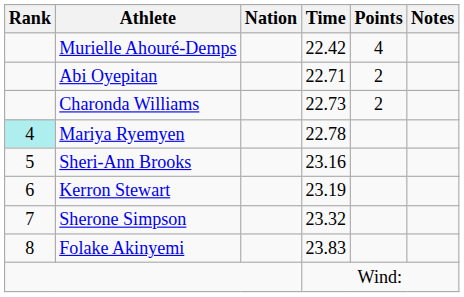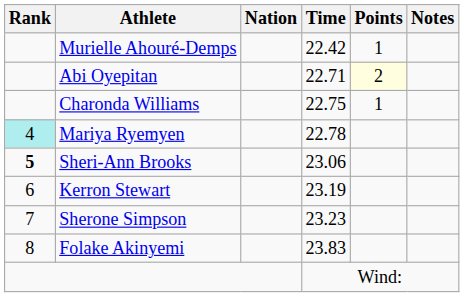 <table class="wikitable sortable" style="text-align:center;">
 <tr>
 <th scope="col" style="width: 10px;">Rank</th>
 <th scope="col">Athlete</th>
 <th scope="col">Nation</th>
 <th scope="col">Time</th>
 <th scope="col">Points</th>
 <th scope="col">Notes</th>
 </tr>
 <tr>
 <td></td>
 <td align=left><a href='#'>Murielle Ahouré-Demps</a></td>
 <td align=left></td>
 <td>22.42</td>
-<td>4</td>
+<td>1</td>
 <td><strong></strong></td>
 </tr>
 <tr>
 <td></td>
 <td align=left><a href='#'>Abi Oyepitan</a></td>
 <td align=left></td>
 <td>22.71</td>
-<td>2</td>
+<td style="background: lightyellow;">2</td>
 <td></td>
 </tr>
 <tr>
 <td></td>
 <td align=left><a href='#'>Charonda Williams</a></td>
 <td align=left></td>
-<td>22.73</td>
-<td>2</td>
+<td>22.75</td>
+<td>1</td>
 <td></td>
 </tr>
 <tr>
 <td style="background: paleturquoise;">4</td>
 <td align=left><a href='#'>Mariya Ryemyen</a></td>
 <td align=left></td>
 <td>22.78</td>
 <td></td>
 <td></td>
 </tr>
 <tr>
-<td>5</td>
+<td><strong>5</strong></td>
 <td align=left><a href='#'>Sheri-Ann Brooks</a></td>
 <td align=left></td>
-<td>23.16</td>
+<td>23.06</td>
 <td></td>
 <td></td>
 </tr>
 <tr>
 <td>6</td>
 <td align=left><a href='#'>Kerron Stewart</a></td>
 <td align=left></td>
 <td>23.19</td>
 <td></td>
 <td></td>
 </tr>
 <tr>
 <td>7</td>
 <td align=left><a href='#'>Sherone Simpson</a></td>
 <td align=left></td>
-<td>23.32</td>
+<td>23.23</td>
 <td></td>
 <td></td>
 </tr>
 <tr>
 <td>8</td>
 <td align=left><a href='#'>Folake Akinyemi</a></td>
 <td align=left></td>
 <td>23.83</td>
 <td></td>
 <td></td>
 </tr>
 <tr class="sortbottom">
 <td colspan="3"></td>
 <td colspan="3">Wind: </td>
 </tr>
 </table>
